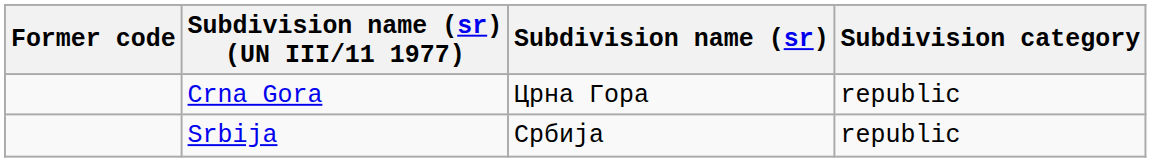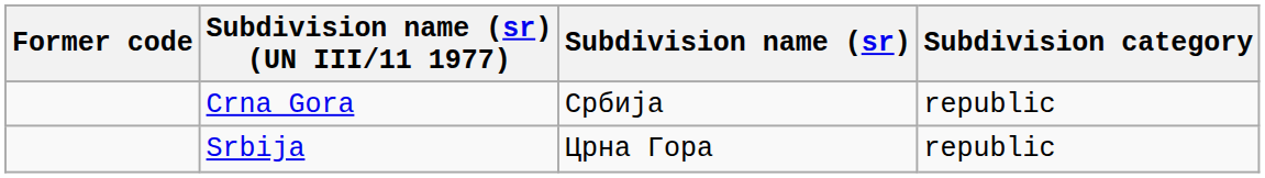 <table class="wikitable">
 <tr>
 <th>Former code</th>
 <th>Subdivision name (<a href='#'>sr</a>)<br>(UN III/11 1977)</th>
 <th>Subdivision name (<a href='#'>sr</a>)<br></th>
 <th>Subdivision category</th>
 </tr>
 <tr>
 <td></td>
 <td> <a href='#'>Crna Gora</a></td>
-<td>Црна Гора</td>
+<td>Србија</td>
 <td>republic</td>
 </tr>
 <tr>
 <td></td>
 <td> <a href='#'>Srbija</a></td>
-<td>Србија</td>
+<td>Црна Гора</td>
 <td>republic</td>
 </tr>
 </table>
